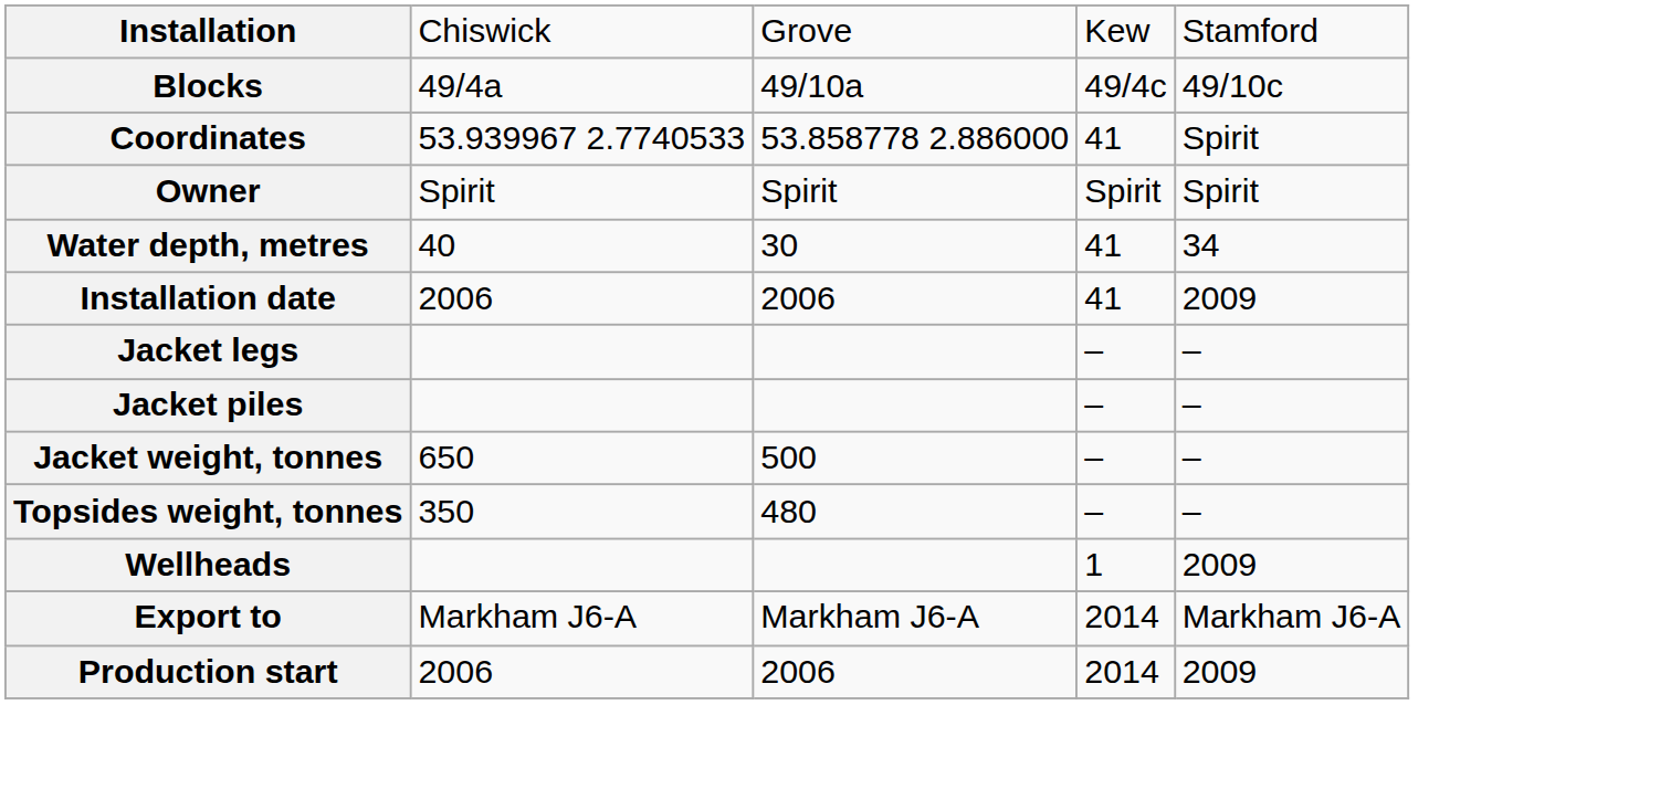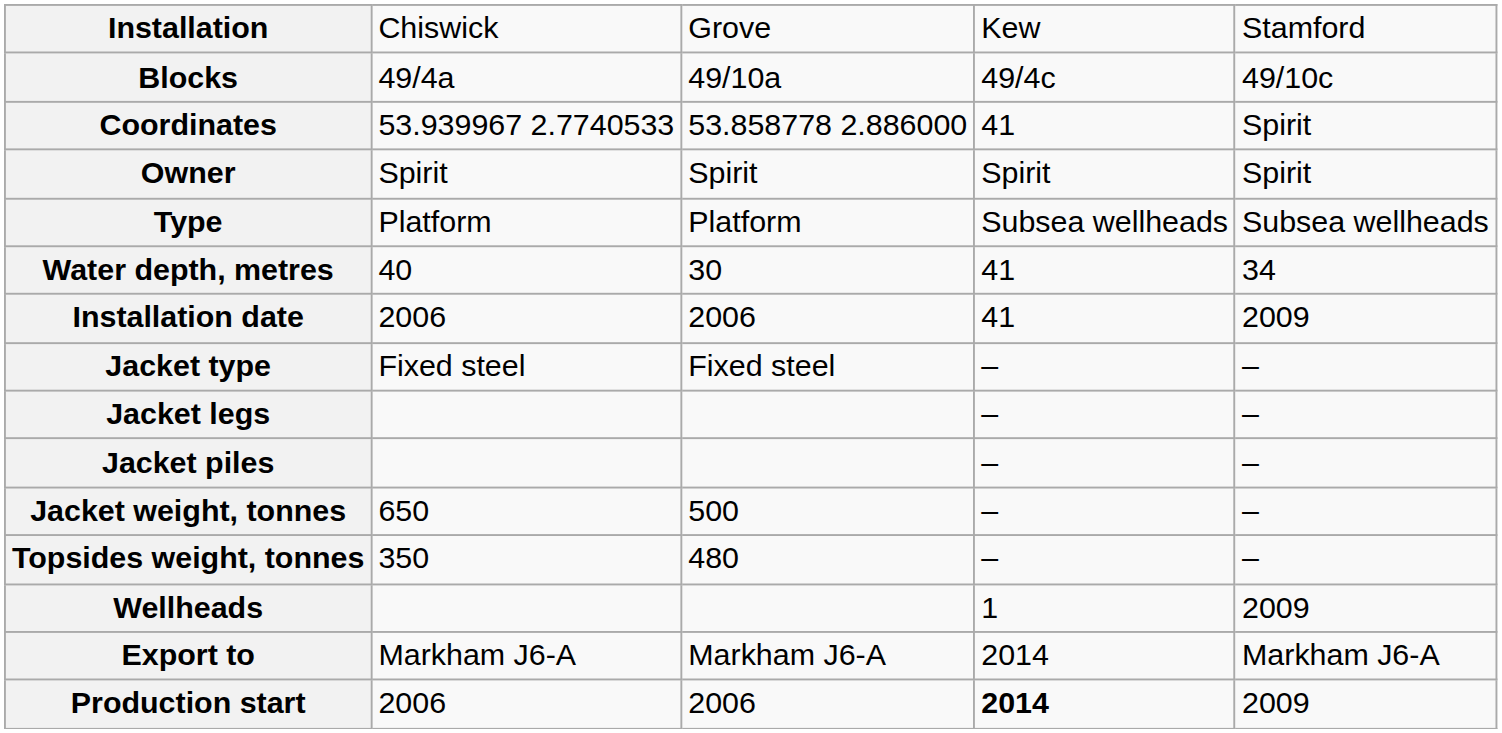 <table class="wikitable">
 <tr>
 <th>Installation</th>
 <td>Chiswick</td>
 <td>Grove</td>
 <td>Kew</td>
 <td>Stamford</td>
 </tr>
 <tr>
 <th>Blocks</th>
 <td>49/4a</td>
 <td>49/10a</td>
 <td>49/4c</td>
 <td>49/10c</td>
 </tr>
 <tr>
 <th>Coordinates</th>
 <td>53.939967  2.7740533</td>
 <td>53.858778  2.886000</td>
 <td>41</td>
 <td>Spirit</td>
 </tr>
 <tr>
 <th>Owner</th>
 <td>Spirit</td>
 <td>Spirit</td>
 <td>Spirit</td>
 <td>Spirit</td>
 </tr>
 <tr>
+<th>Type</th>
+<td>Platform</td>
+<td>Platform</td>
+<td>Subsea  wellheads</td>
+<td>Subsea  wellheads</td>
+</tr>
+<tr>
 <th>Water depth,  metres</th>
 <td>40</td>
 <td>30</td>
 <td>41</td>
 <td>34</td>
 </tr>
 <tr>
 <th>Installation  date</th>
 <td>2006</td>
 <td>2006</td>
 <td>41</td>
 <td>2009</td>
+</tr>
+<tr>
+<th>Jacket type</th>
+<td>Fixed steel</td>
+<td>Fixed steel</td>
+<td>–</td>
+<td>–</td>
 </tr>
 <tr>
 <th>Jacket legs</th>
 <td></td>
 <td></td>
 <td>–</td>
 <td>–</td>
 </tr>
 <tr>
 <th>Jacket piles</th>
 <td></td>
 <td></td>
 <td>–</td>
 <td>–</td>
 </tr>
 <tr>
 <th>Jacket  weight, tonnes</th>
 <td>650</td>
 <td>500</td>
 <td>–</td>
 <td>–</td>
 </tr>
 <tr>
 <th>Topsides  weight, tonnes</th>
 <td>350</td>
 <td>480</td>
 <td>–</td>
 <td>–</td>
 </tr>
 <tr>
 <th>Wellheads</th>
 <td></td>
 <td></td>
 <td>1</td>
 <td>2009</td>
 </tr>
 <tr>
 <th>Export to</th>
 <td>Markham J6-A</td>
 <td>Markham J6-A</td>
 <td>2014</td>
 <td>Markham J6-A</td>
 </tr>
 <tr>
 <th>Production  start</th>
 <td>2006</td>
 <td>2006</td>
-<td>2014</td>
+<td><strong>2014</strong></td>
 <td>2009</td>
 </tr>
 </table>
